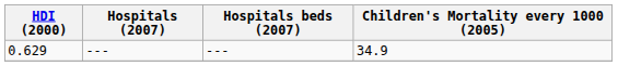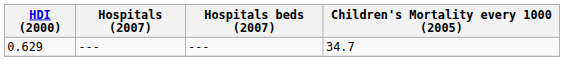 <table class="wikitable" border="1">
 <tr>
 <th><a href='#'>HDI</a> (2000)</th>
 <th>Hospitals (2007)</th>
 <th>Hospitals beds (2007)</th>
 <th>Children's Mortality every 1000 (2005)</th>
 </tr>
 <tr>
 <td>0.629</td>
 <td>---</td>
 <td>---</td>
-<td>34.9</td>
+<td>34.7</td>
 </tr>
 <tr>
 </tr>
 </table>
